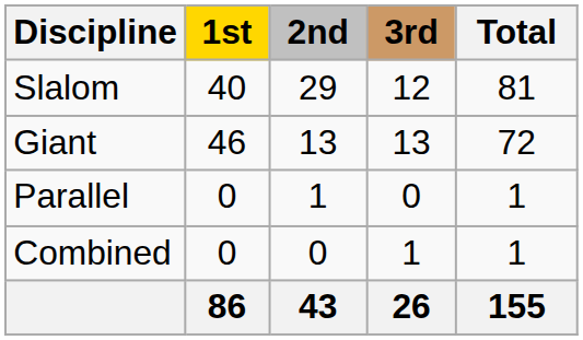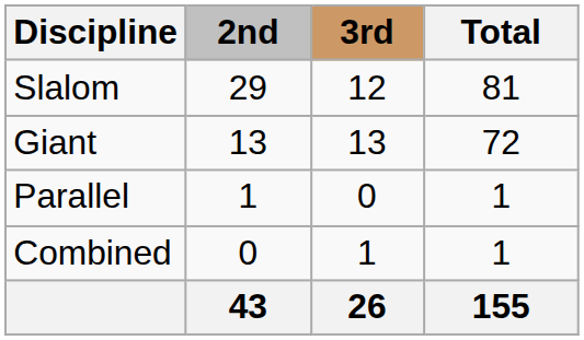 <table class="wikitable" width=30% style="font-size:100%; text-align:center;">
 <tr>
 <th style=width:20%>Discipline</th>
-<th style=background:gold; width:8%>1st</th>
 <th style=background:silver; width:8%>2nd</th>
 <th style=background:#cc9966; width:8%>3rd</th>
 <th>Total</th>
 </tr>
 <tr>
 <td align=left>Slalom</td>
-<td>40</td>
 <td>29</td>
 <td>12</td>
 <td>81</td>
 </tr>
 <tr>
 <td align=left>Giant</td>
-<td>46</td>
 <td>13</td>
 <td>13</td>
 <td>72</td>
 </tr>
 <tr>
 <td align=left>Parallel</td>
-<td>0</td>
 <td>1</td>
 <td>0</td>
 <td>1</td>
 </tr>
 <tr>
 <td align=left>Combined</td>
 <td>0</td>
-<td>0</td>
 <td>1</td>
 <td>1</td>
 </tr>
 <tr>
 <th style=text-align:right></th>
-<th>86</th>
 <th>43</th>
 <th>26</th>
 <th>155</th>
 </tr>
 </table>
